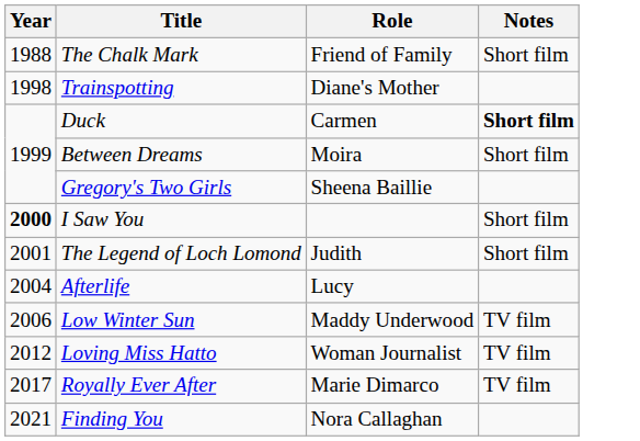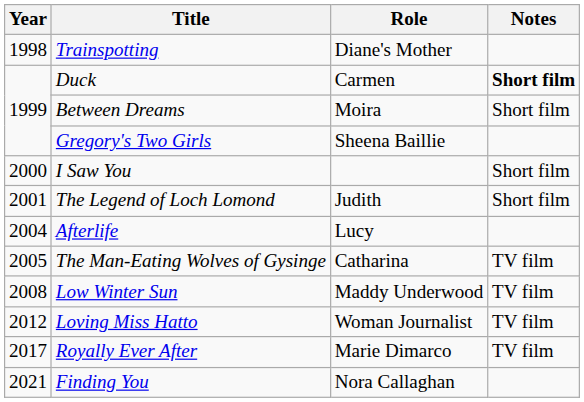 <table class="wikitable sortable">
 <tr>
 <th>Year</th>
 <th>Title</th>
 <th>Role</th>
 <th class="unsortable">Notes</th>
-</tr>
-<tr>
-<td>1988</td>
-<td><em>The Chalk Mark</em></td>
-<td>Friend of Family</td>
-<td>Short film</td>
 </tr>
 <tr>
 <td>1998</td>
 <td><em><a href='#'>Trainspotting</a></em></td>
 <td>Diane's Mother</td>
 <td></td>
 </tr>
 <tr>
 <td rowspan="3">1999</td>
 <td><em>Duck</em></td>
 <td>Carmen</td>
 <td><strong>Short film</strong></td>
 </tr>
 <tr>
 <td><em>Between Dreams</em></td>
 <td>Moira</td>
 <td>Short film</td>
 </tr>
 <tr>
 <td><em><a href='#'>Gregory's Two Girls</a></em></td>
 <td>Sheena Baillie</td>
 <td></td>
 </tr>
 <tr>
-<td><strong>2000</strong></td>
+<td>2000</td>
 <td><em>I Saw You</em></td>
 <td></td>
 <td>Short film</td>
 </tr>
 <tr>
 <td>2001</td>
 <td><em>The Legend of Loch Lomond</em></td>
 <td>Judith</td>
 <td>Short film</td>
 </tr>
 <tr>
 <td>2004</td>
 <td><em><a href='#'>Afterlife</a></em></td>
 <td>Lucy</td>
 <td></td>
 </tr>
 <tr>
-<td>2006</td>
+<td>2005</td>
+<td><em>The Man-Eating Wolves of Gysinge</em></td>
+<td>Catharina</td>
+<td>TV film</td>
+</tr>
+<tr>
+<td>2008</td>
 <td><em><a href='#'>Low Winter Sun</a></em></td>
 <td>Maddy Underwood</td>
 <td>TV film</td>
 </tr>
 <tr>
 <td>2012</td>
 <td><em><a href='#'>Loving Miss Hatto</a></em></td>
 <td>Woman Journalist</td>
 <td>TV film</td>
 </tr>
 <tr>
 <td>2017</td>
 <td><em><a href='#'>Royally Ever After</a></em></td>
 <td>Marie Dimarco</td>
 <td>TV film</td>
 </tr>
 <tr>
 <td>2021</td>
 <td><em><a href='#'>Finding You</a></em></td>
 <td>Nora Callaghan</td>
 <td></td>
 </tr>
 </table>
